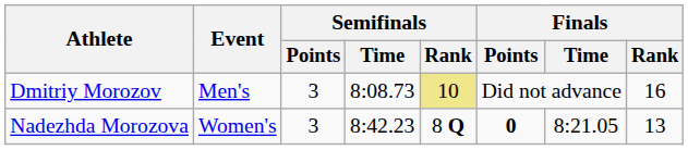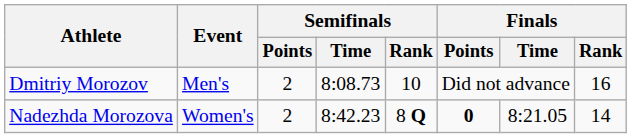 <table class="wikitable" style="font-size:90%;text-align:center;">
 <tr>
 <th rowspan=2>Athlete</th>
 <th rowspan=2>Event</th>
 <th colspan=3>Semifinals</th>
 <th colspan=3>Finals</th>
 </tr>
 <tr style="font-size:95%">
 <th>Points</th>
 <th>Time</th>
 <th>Rank</th>
 <th>Points</th>
 <th>Time</th>
 <th>Rank</th>
 </tr>
 <tr>
 <td align=left><a href='#'>Dmitriy Morozov</a></td>
 <td align=left><a href='#'>Men's</a></td>
-<td>3</td>
+<td>2</td>
 <td>8:08.73</td>
-<td style="background: khaki;">10</td>
+<td>10</td>
 <td colspan=2>Did not advance</td>
 <td>16</td>
 </tr>
 <tr>
 <td align=left><a href='#'>Nadezhda Morozova</a></td>
 <td align=left><a href='#'>Women's</a></td>
-<td>3</td>
+<td>2</td>
 <td>8:42.23</td>
 <td>8 <strong>Q</strong></td>
 <td><strong>0</strong></td>
 <td>8:21.05</td>
-<td>13</td>
+<td>14</td>
 </tr>
 </table>
